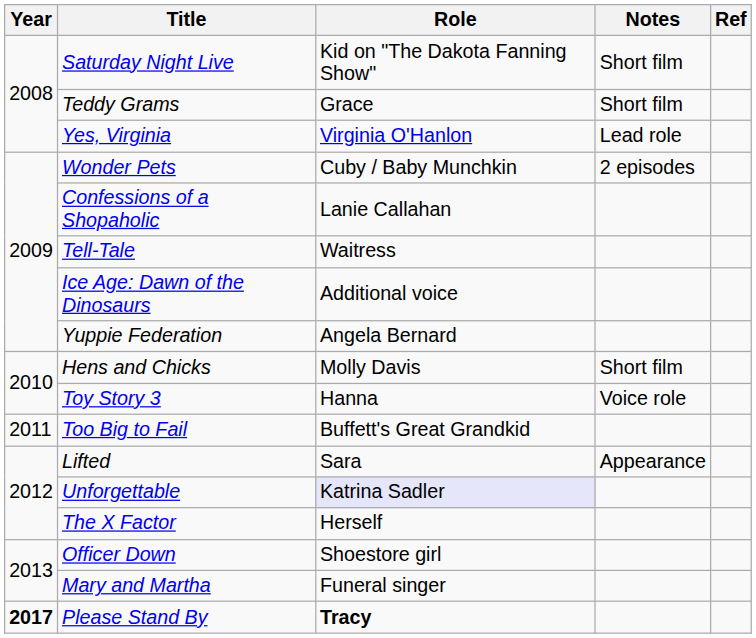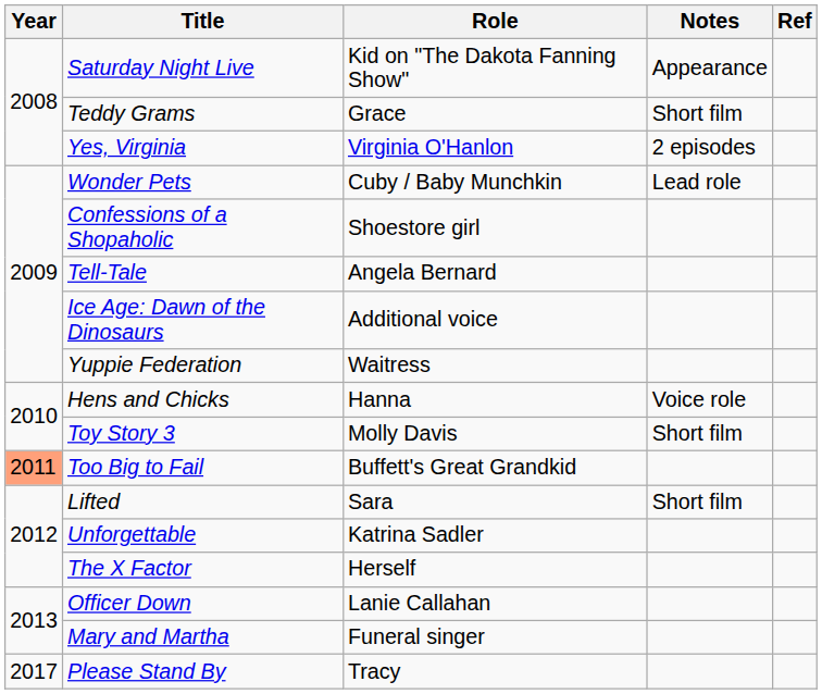 <table class="wikitable sortable">
 <tr>
 <th>Year</th>
 <th>Title</th>
 <th>Role</th>
 <th class="unsortable">Notes</th>
 <th>Ref</th>
 </tr>
 <tr>
 <td rowspan="3">2008</td>
 <td><em><a href='#'>Saturday Night Live</a></em></td>
 <td>Kid on "The Dakota Fanning Show"</td>
-<td>Short film</td>
+<td>Appearance</td>
 <td></td>
 </tr>
 <tr>
 <td><em>Teddy Grams</em></td>
 <td>Grace</td>
 <td>Short film</td>
 <td></td>
 </tr>
 <tr>
 <td><em><a href='#'>Yes, Virginia</a></em></td>
 <td><a href='#'>Virginia O'Hanlon</a></td>
-<td>Lead role</td>
+<td>2 episodes</td>
 <td></td>
 </tr>
 <tr>
 <td rowspan="5">2009</td>
 <td><em><a href='#'>Wonder Pets</a></em></td>
 <td>Cuby / Baby Munchkin</td>
-<td>2 episodes</td>
+<td>Lead role</td>
 <td></td>
 </tr>
 <tr>
 <td><em><a href='#'>Confessions of a Shopaholic</a></em></td>
-<td>Lanie Callahan</td>
+<td>Shoestore girl</td>
 <td></td>
 <td></td>
 </tr>
 <tr>
 <td><em><a href='#'>Tell-Tale</a></em></td>
-<td>Waitress</td>
+<td>Angela Bernard</td>
 <td></td>
 <td></td>
 </tr>
 <tr>
 <td><em><a href='#'>Ice Age: Dawn of the Dinosaurs</a></em></td>
 <td>Additional voice</td>
 <td></td>
 <td></td>
 </tr>
 <tr>
 <td><em>Yuppie Federation</em></td>
-<td>Angela Bernard</td>
+<td>Waitress</td>
 <td></td>
 <td></td>
 </tr>
 <tr>
 <td rowspan="2">2010</td>
 <td><em>Hens and Chicks</em></td>
+<td>Hanna</td>
+<td>Voice role</td>
+<td></td>
+</tr>
+<tr>
+<td><em><a href='#'>Toy Story 3</a></em></td>
 <td>Molly Davis</td>
 <td>Short film</td>
 <td></td>
 </tr>
 <tr>
-<td><em><a href='#'>Toy Story 3</a></em></td>
-<td>Hanna</td>
-<td>Voice role</td>
-<td></td>
-</tr>
-<tr>
-<td>2011</td>
+<td style="background: lightsalmon;">2011</td>
 <td><em><a href='#'>Too Big to Fail</a></em></td>
 <td>Buffett's Great Grandkid</td>
 <td></td>
 <td></td>
 </tr>
 <tr>
 <td rowspan="3">2012</td>
 <td><em>Lifted</em></td>
 <td>Sara</td>
-<td>Appearance</td>
+<td>Short film</td>
 <td></td>
 </tr>
 <tr>
 <td><em><a href='#'>Unforgettable</a></em></td>
-<td style="background: lavender;">Katrina Sadler</td>
+<td>Katrina Sadler</td>
 <td></td>
 <td></td>
 </tr>
 <tr>
 <td><em><a href='#'>The X Factor</a></em></td>
 <td>Herself</td>
 <td></td>
 <td></td>
 </tr>
 <tr>
 <td rowspan="2">2013</td>
 <td><em><a href='#'>Officer Down</a></em></td>
-<td>Shoestore girl</td>
+<td>Lanie Callahan</td>
 <td></td>
 <td></td>
 </tr>
 <tr>
 <td><em><a href='#'>Mary and Martha</a></em></td>
 <td>Funeral singer</td>
 <td></td>
 <td></td>
 </tr>
 <tr>
-<td><strong>2017</strong></td>
+<td>2017</td>
 <td><em><a href='#'>Please Stand By</a></em></td>
-<td><strong>Tracy</strong></td>
+<td>Tracy</td>
 <td></td>
 <td></td>
 </tr>
 </table>
